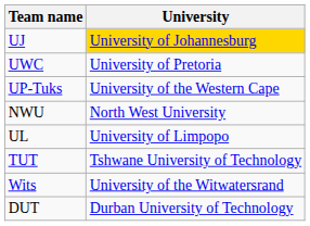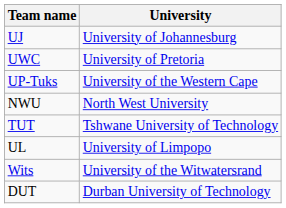 <table class="wikitable">
 <tr>
 <th>Team name</th>
 <th>University</th>
 </tr>
 <tr>
 <td><a href='#'>UJ</a></td>
-<td style="background: gold;"><a href='#'>University of Johannesburg</a></td>
+<td><a href='#'>University of Johannesburg</a></td>
 </tr>
 <tr>
 <td><a href='#'>UWC</a></td>
 <td><a href='#'>University of Pretoria</a></td>
 </tr>
 <tr>
 <td><a href='#'>UP-Tuks</a></td>
 <td><a href='#'>University of the Western Cape</a></td>
 </tr>
 <tr>
 <td>NWU</td>
 <td><a href='#'>North West University</a></td>
 </tr>
 <tr>
+<td><a href='#'>TUT</a></td>
+<td><a href='#'>Tshwane University of Technology</a></td>
+</tr>
+<tr>
 <td>UL</td>
 <td><a href='#'>University of Limpopo</a></td>
-</tr>
-<tr>
-<td><a href='#'>TUT</a></td>
-<td><a href='#'>Tshwane University of Technology</a></td>
 </tr>
 <tr>
 <td><a href='#'>Wits</a></td>
 <td><a href='#'>University of the Witwatersrand</a></td>
 </tr>
 <tr>
 <td>DUT</td>
 <td><a href='#'>Durban University of Technology</a></td>
 </tr>
 </table>
